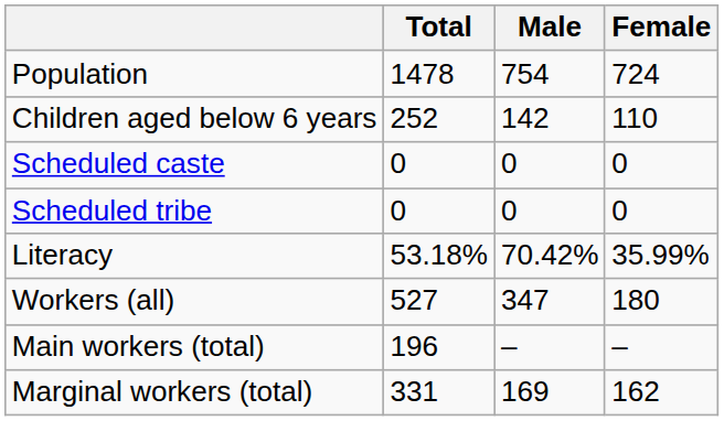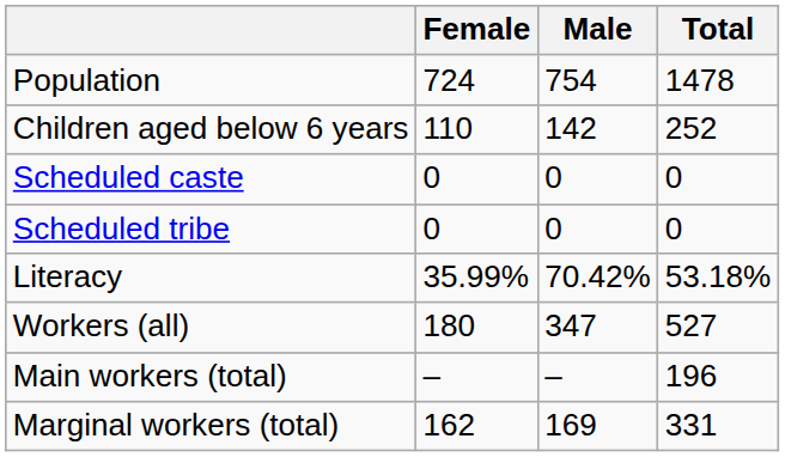 <table class="wikitable sortable">
 <tr>
 <th></th>
+<th>Female</th>
+<th>Male</th>
 <th>Total</th>
-<th>Male</th>
-<th>Female</th>
 </tr>
 <tr>
 <td>Population</td>
+<td>724</td>
+<td>754</td>
 <td>1478</td>
-<td>754</td>
-<td>724</td>
 </tr>
 <tr>
 <td>Children aged below 6 years</td>
+<td>110</td>
+<td>142</td>
 <td>252</td>
-<td>142</td>
-<td>110</td>
 </tr>
 <tr>
 <td><a href='#'>Scheduled caste</a></td>
 <td>0</td>
 <td>0</td>
 <td>0</td>
 </tr>
 <tr>
 <td><a href='#'>Scheduled tribe</a></td>
 <td>0</td>
 <td>0</td>
 <td>0</td>
 </tr>
 <tr>
 <td>Literacy</td>
+<td>35.99%</td>
+<td>70.42%</td>
 <td>53.18%</td>
-<td>70.42%</td>
-<td>35.99%</td>
 </tr>
 <tr>
 <td>Workers (all)</td>
+<td>180</td>
+<td>347</td>
 <td>527</td>
-<td>347</td>
-<td>180</td>
 </tr>
 <tr>
 <td>Main workers (total)</td>
-<td>196</td>
 <td>–</td>
 <td>–</td>
+<td>196</td>
 </tr>
 <tr>
 <td>Marginal workers (total)</td>
+<td>162</td>
+<td>169</td>
 <td>331</td>
-<td>169</td>
-<td>162</td>
 </tr>
 </table>
